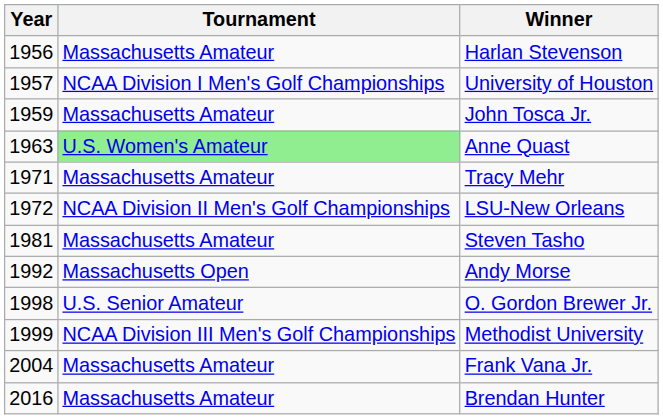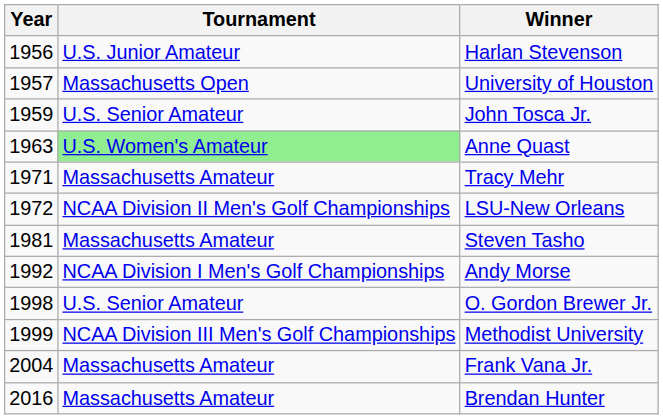 <table class="wikitable">
 <tr>
 <th>Year</th>
 <th>Tournament</th>
 <th>Winner</th>
 </tr>
 <tr>
 <td>1956</td>
-<td><a href='#'>Massachusetts Amateur</a></td>
+<td><a href='#'>U.S. Junior Amateur</a></td>
 <td> <a href='#'>Harlan Stevenson</a></td>
 </tr>
 <tr>
 <td>1957</td>
-<td><a href='#'>NCAA Division I Men's Golf Championships</a></td>
+<td><a href='#'>Massachusetts Open</a></td>
 <td><a href='#'>University of Houston</a></td>
 </tr>
 <tr>
 <td>1959</td>
-<td><a href='#'>Massachusetts Amateur</a></td>
+<td><a href='#'>U.S. Senior Amateur</a></td>
 <td> <a href='#'>John Tosca Jr.</a></td>
 </tr>
 <tr>
 <td>1963</td>
 <td style="background: lightgreen;"><a href='#'>U.S. Women's Amateur</a></td>
 <td> <a href='#'>Anne Quast</a></td>
 </tr>
 <tr>
 <td>1971</td>
 <td><a href='#'>Massachusetts Amateur</a></td>
 <td> <a href='#'>Tracy Mehr</a></td>
 </tr>
 <tr>
 <td>1972</td>
 <td><a href='#'>NCAA Division II Men's Golf Championships</a></td>
 <td><a href='#'>LSU-New Orleans</a></td>
 </tr>
 <tr>
 <td>1981</td>
 <td><a href='#'>Massachusetts Amateur</a></td>
 <td> <a href='#'>Steven Tasho</a></td>
 </tr>
 <tr>
 <td>1992</td>
-<td><a href='#'>Massachusetts Open</a></td>
+<td><a href='#'>NCAA Division I Men's Golf Championships</a></td>
 <td> <a href='#'>Andy Morse</a></td>
 </tr>
 <tr>
 <td>1998</td>
 <td><a href='#'>U.S. Senior Amateur</a></td>
 <td> <a href='#'>O. Gordon Brewer Jr.</a></td>
 </tr>
 <tr>
 <td>1999</td>
 <td><a href='#'>NCAA Division III Men's Golf Championships</a></td>
 <td><a href='#'>Methodist University</a></td>
 </tr>
 <tr>
 <td>2004</td>
 <td><a href='#'>Massachusetts Amateur</a></td>
 <td> <a href='#'>Frank Vana Jr.</a></td>
 </tr>
 <tr>
 <td>2016</td>
 <td><a href='#'>Massachusetts Amateur</a></td>
 <td> <a href='#'>Brendan Hunter</a></td>
 </tr>
 </table>
